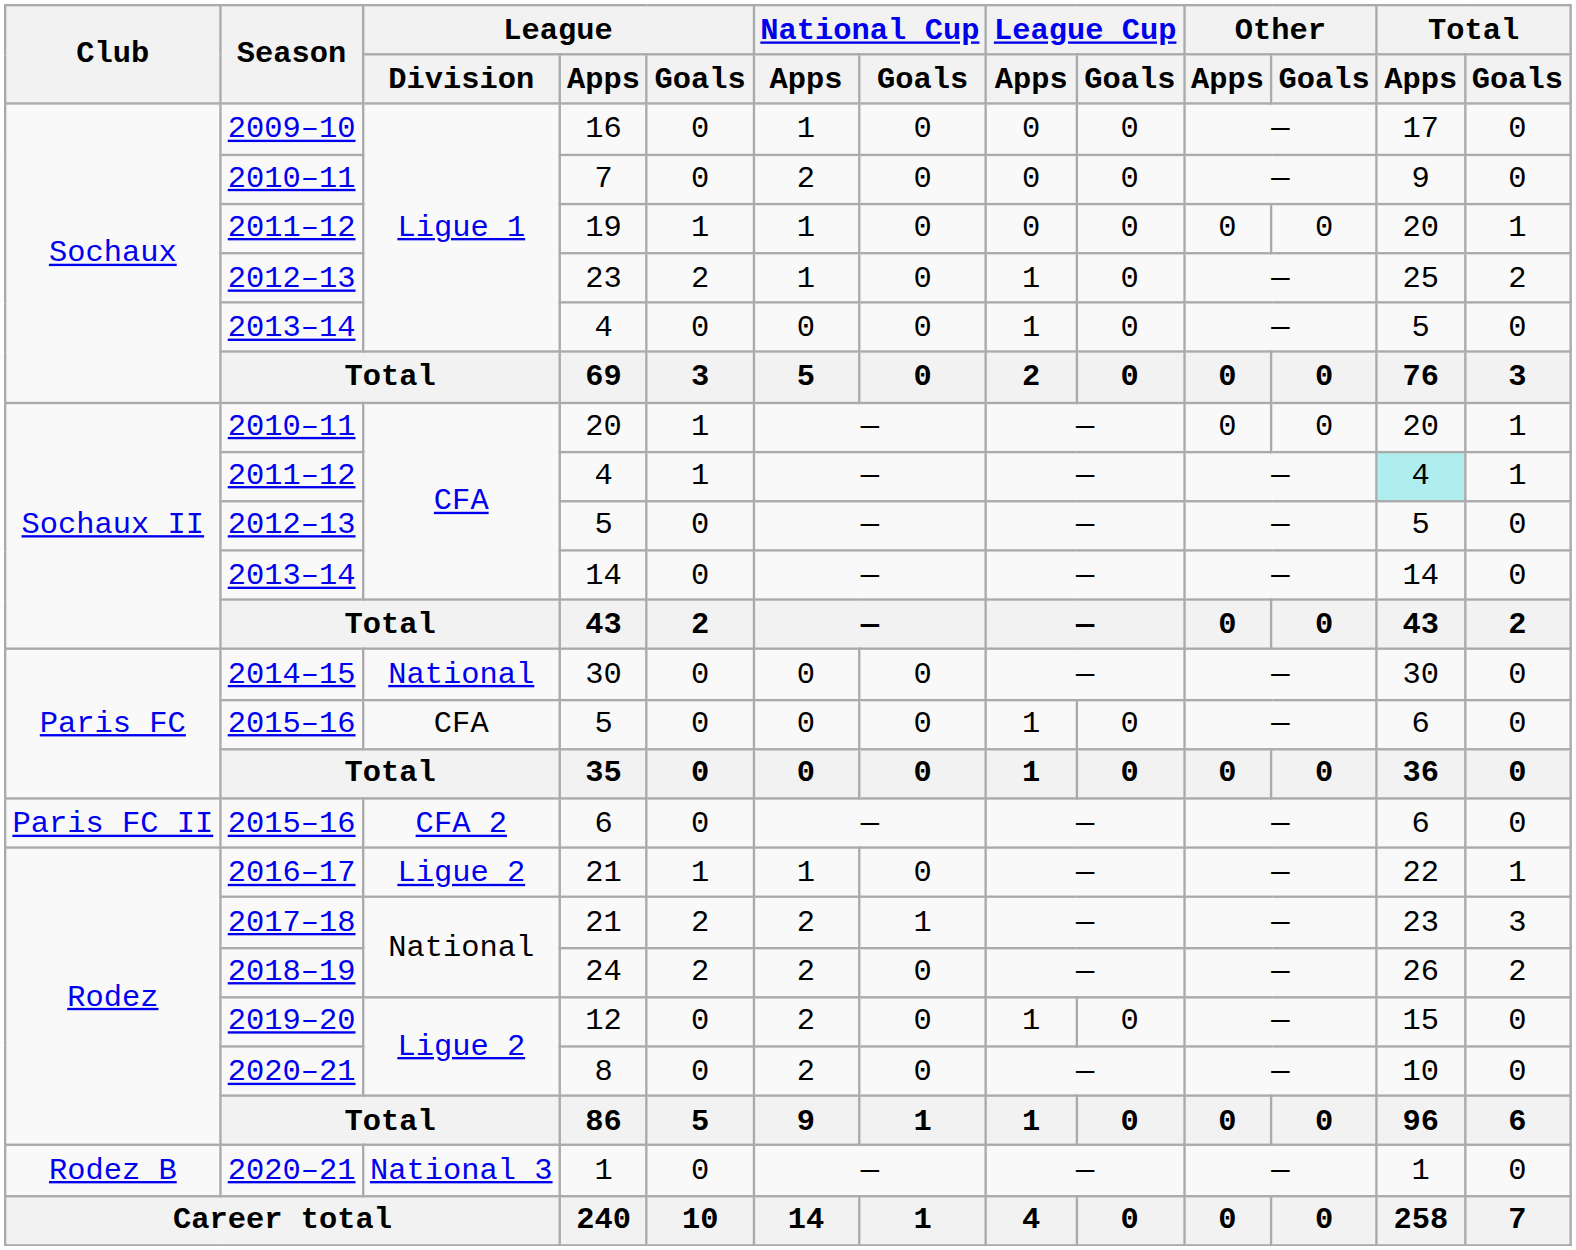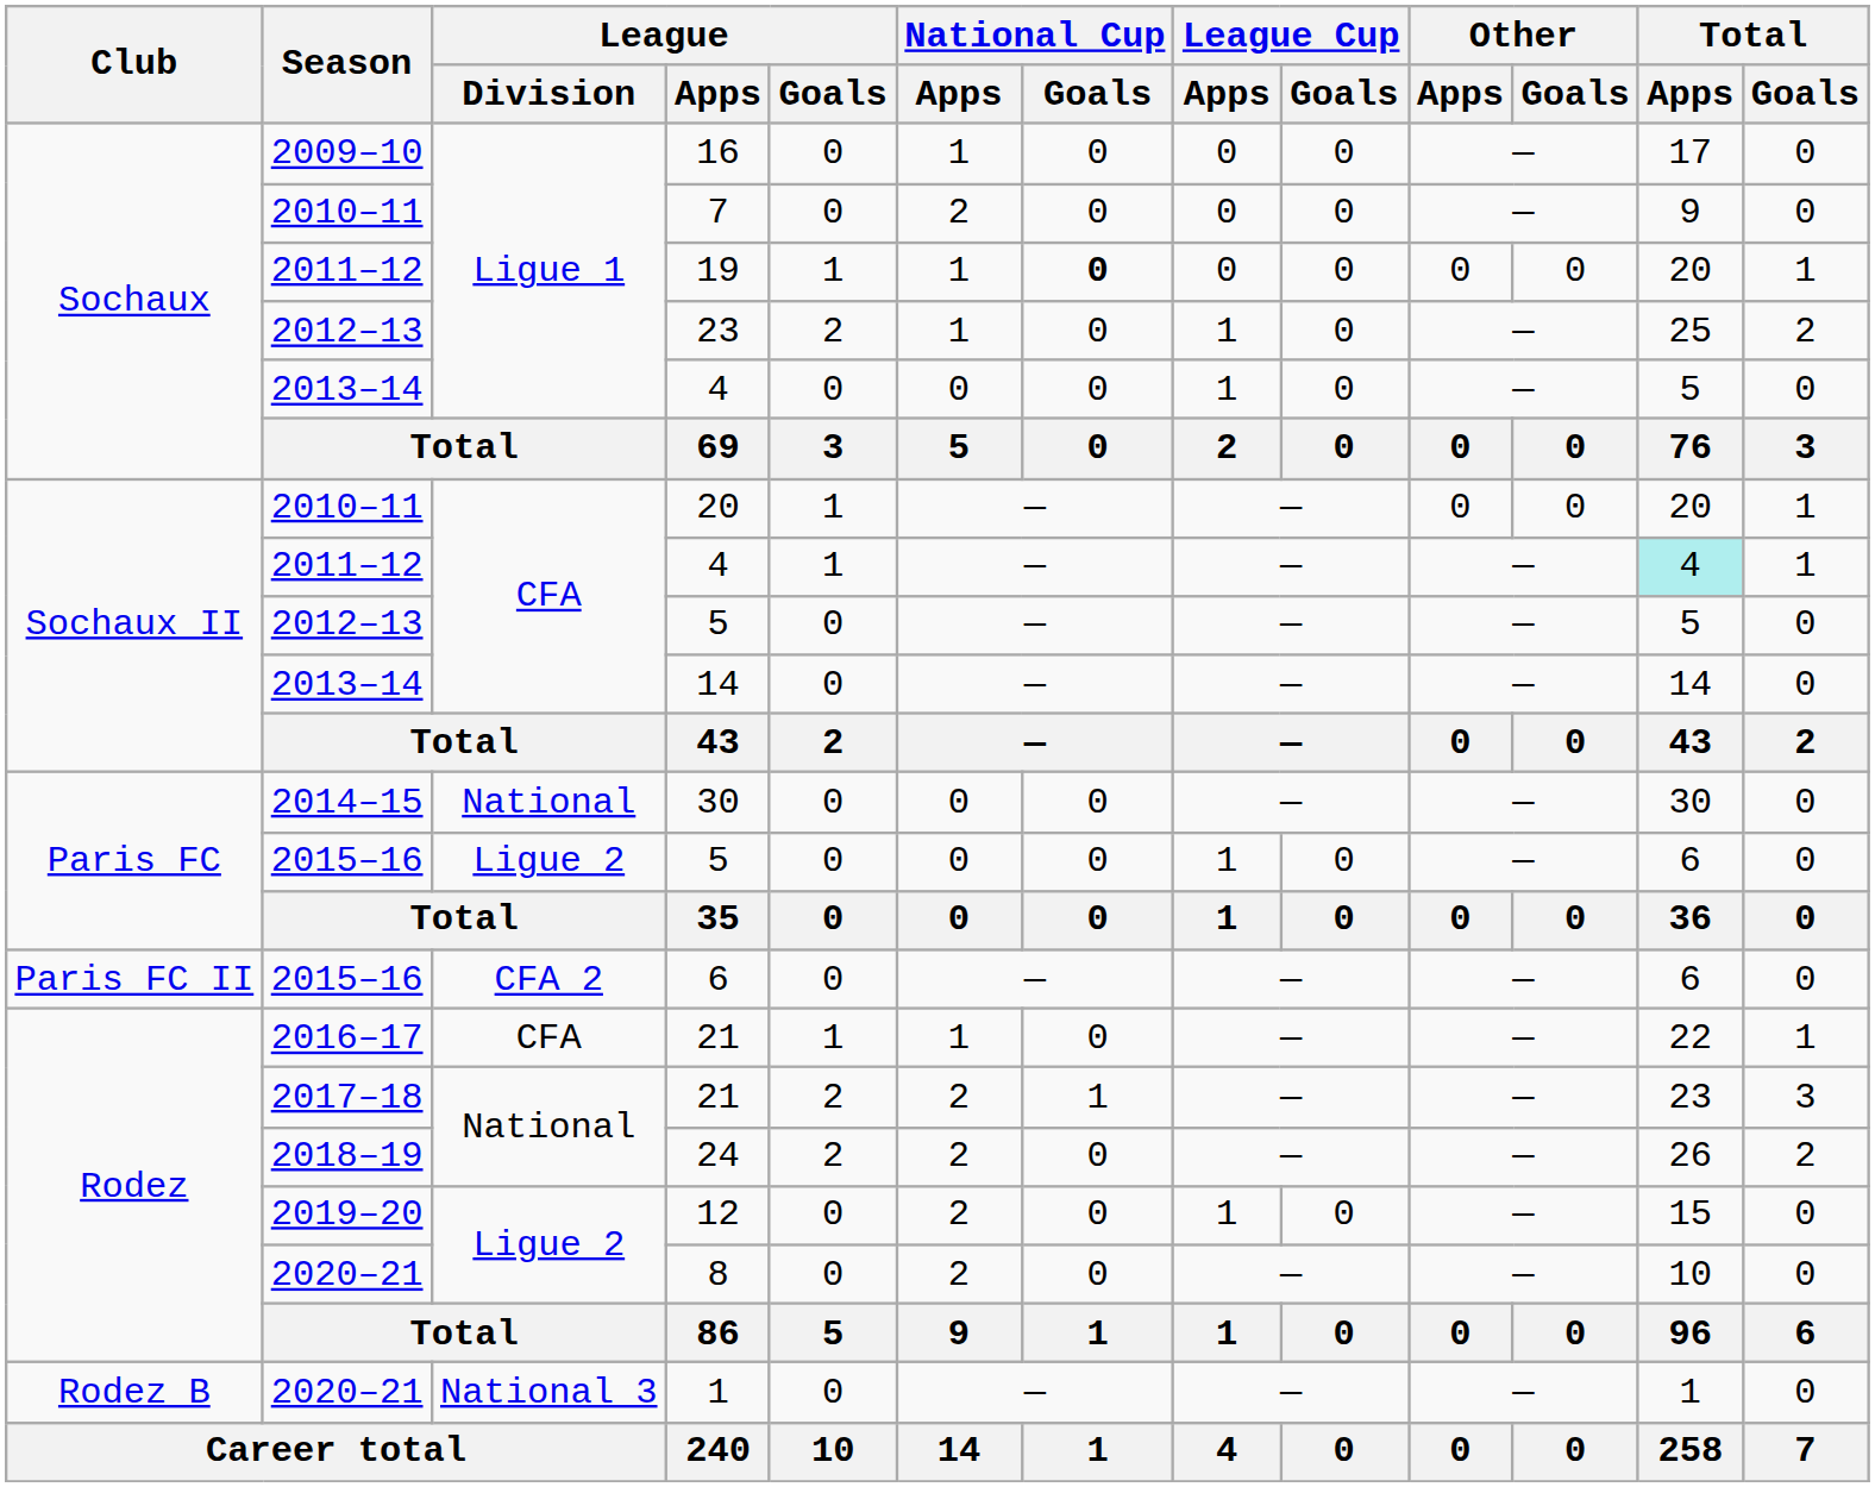 <table class="wikitable" style="text-align: center">
 <tr>
 <th rowspan="2">Club</th>
 <th rowspan="2">Season</th>
 <th colspan="3">League</th>
 <th colspan="2"><a href='#'>National Cup</a></th>
 <th colspan="2"><a href='#'>League Cup</a></th>
 <th colspan="2">Other</th>
 <th colspan="2">Total</th>
 </tr>
 <tr>
 <th>Division</th>
 <th>Apps</th>
 <th>Goals</th>
 <th>Apps</th>
 <th>Goals</th>
 <th>Apps</th>
 <th>Goals</th>
 <th>Apps</th>
 <th>Goals</th>
 <th>Apps</th>
 <th>Goals</th>
 </tr>
 <tr>
 <td rowspan="6"><a href='#'>Sochaux</a></td>
 <td><a href='#'>2009–10</a></td>
 <td rowspan="5"><a href='#'>Ligue 1</a></td>
 <td>16</td>
 <td>0</td>
 <td>1</td>
 <td>0</td>
 <td>0</td>
 <td>0</td>
 <td colspan="2">—</td>
 <td>17</td>
 <td>0</td>
 </tr>
 <tr>
 <td><a href='#'>2010–11</a></td>
 <td>7</td>
 <td>0</td>
 <td>2</td>
 <td>0</td>
 <td>0</td>
 <td>0</td>
 <td colspan="2">—</td>
 <td>9</td>
 <td>0</td>
 </tr>
 <tr>
 <td><a href='#'>2011–12</a></td>
 <td>19</td>
 <td>1</td>
 <td>1</td>
-<td>0</td>
+<td><strong>0</strong></td>
 <td>0</td>
 <td>0</td>
 <td>0</td>
 <td>0</td>
 <td>20</td>
 <td>1</td>
 </tr>
 <tr>
 <td><a href='#'>2012–13</a></td>
 <td>23</td>
 <td>2</td>
 <td>1</td>
 <td>0</td>
 <td>1</td>
 <td>0</td>
 <td colspan="2">—</td>
 <td>25</td>
 <td>2</td>
 </tr>
 <tr>
 <td><a href='#'>2013–14</a></td>
 <td>4</td>
 <td>0</td>
 <td>0</td>
 <td>0</td>
 <td>1</td>
 <td>0</td>
 <td colspan="2">—</td>
 <td>5</td>
 <td>0</td>
 </tr>
 <tr>
 <th colspan="2">Total</th>
 <th>69</th>
 <th>3</th>
 <th>5</th>
 <th>0</th>
 <th>2</th>
 <th>0</th>
 <th>0</th>
 <th>0</th>
 <th>76</th>
 <th>3</th>
 </tr>
 <tr>
 <td rowspan="5"><a href='#'>Sochaux II</a></td>
 <td><a href='#'>2010–11</a></td>
 <td rowspan="4"><a href='#'>CFA</a></td>
 <td>20</td>
 <td>1</td>
 <td colspan="2">—</td>
 <td colspan="2">—</td>
 <td>0</td>
 <td>0</td>
 <td>20</td>
 <td>1</td>
 </tr>
 <tr>
 <td><a href='#'>2011–12</a></td>
 <td>4</td>
 <td>1</td>
 <td colspan="2">—</td>
 <td colspan="2">—</td>
 <td colspan="2">—</td>
 <td style="background: paleturquoise;">4</td>
 <td>1</td>
 </tr>
 <tr>
 <td><a href='#'>2012–13</a></td>
 <td>5</td>
 <td>0</td>
 <td colspan="2">—</td>
 <td colspan="2">—</td>
 <td colspan="2">—</td>
 <td>5</td>
 <td>0</td>
 </tr>
 <tr>
 <td><a href='#'>2013–14</a></td>
 <td>14</td>
 <td>0</td>
 <td colspan="2">—</td>
 <td colspan="2">—</td>
 <td colspan="2">—</td>
 <td>14</td>
 <td>0</td>
 </tr>
 <tr>
 <th colspan="2">Total</th>
 <th>43</th>
 <th>2</th>
 <th colspan="2">—</th>
 <th colspan="2">—</th>
 <th>0</th>
 <th>0</th>
 <th>43</th>
 <th>2</th>
 </tr>
 <tr>
 <td rowspan="3"><a href='#'>Paris FC</a></td>
 <td><a href='#'>2014–15</a></td>
 <td><a href='#'>National</a></td>
 <td>30</td>
 <td>0</td>
 <td>0</td>
 <td>0</td>
 <td colspan="2">—</td>
 <td colspan="2">—</td>
 <td>30</td>
 <td>0</td>
 </tr>
 <tr>
 <td><a href='#'>2015–16</a></td>
-<td>CFA</td>
+<td><a href='#'>Ligue 2</a></td>
 <td>5</td>
 <td>0</td>
 <td>0</td>
 <td>0</td>
 <td>1</td>
 <td>0</td>
 <td colspan="2">—</td>
 <td>6</td>
 <td>0</td>
 </tr>
 <tr>
 <th colspan="2">Total</th>
 <th>35</th>
 <th>0</th>
 <th>0</th>
 <th>0</th>
 <th>1</th>
 <th>0</th>
 <th>0</th>
 <th>0</th>
 <th>36</th>
 <th>0</th>
 </tr>
 <tr>
 <td><a href='#'>Paris FC II</a></td>
 <td><a href='#'>2015–16</a></td>
 <td><a href='#'>CFA 2</a></td>
 <td>6</td>
 <td>0</td>
 <td colspan="2">—</td>
 <td colspan="2">—</td>
 <td colspan="2">—</td>
 <td>6</td>
 <td>0</td>
 </tr>
 <tr>
 <td rowspan="6"><a href='#'>Rodez</a></td>
 <td><a href='#'>2016–17</a></td>
-<td><a href='#'>Ligue 2</a></td>
+<td>CFA</td>
 <td>21</td>
 <td>1</td>
 <td>1</td>
 <td>0</td>
 <td colspan="2">—</td>
 <td colspan="2">—</td>
 <td>22</td>
 <td>1</td>
 </tr>
 <tr>
 <td><a href='#'>2017–18</a></td>
 <td rowspan="2">National</td>
 <td>21</td>
 <td>2</td>
 <td>2</td>
 <td>1</td>
 <td colspan="2">—</td>
 <td colspan="2">—</td>
 <td>23</td>
 <td>3</td>
 </tr>
 <tr>
 <td><a href='#'>2018–19</a></td>
 <td>24</td>
 <td>2</td>
 <td>2</td>
 <td>0</td>
 <td colspan="2">—</td>
 <td colspan="2">—</td>
 <td>26</td>
 <td>2</td>
 </tr>
 <tr>
 <td><a href='#'>2019–20</a></td>
 <td rowspan=2><a href='#'>Ligue 2</a></td>
 <td>12</td>
 <td>0</td>
 <td>2</td>
 <td>0</td>
 <td>1</td>
 <td>0</td>
 <td colspan="2">—</td>
 <td>15</td>
 <td>0</td>
 </tr>
 <tr>
 <td><a href='#'>2020–21</a></td>
 <td>8</td>
 <td>0</td>
 <td>2</td>
 <td>0</td>
 <td colspan="2">—</td>
 <td colspan="2">—</td>
 <td>10</td>
 <td>0</td>
 </tr>
 <tr>
 <th colspan="2">Total</th>
 <th>86</th>
 <th>5</th>
 <th>9</th>
 <th>1</th>
 <th>1</th>
 <th>0</th>
 <th>0</th>
 <th>0</th>
 <th>96</th>
 <th>6</th>
 </tr>
 <tr>
 <td><a href='#'>Rodez B</a></td>
 <td><a href='#'>2020–21</a></td>
 <td><a href='#'>National 3</a></td>
 <td>1</td>
 <td>0</td>
 <td colspan="2">—</td>
 <td colspan="2">—</td>
 <td colspan="2">—</td>
 <td>1</td>
 <td>0</td>
 </tr>
 <tr>
 <th colspan="3">Career total</th>
 <th>240</th>
 <th>10</th>
 <th>14</th>
 <th>1</th>
 <th>4</th>
 <th>0</th>
 <th>0</th>
 <th>0</th>
 <th>258</th>
 <th>7</th>
 </tr>
 </table>
